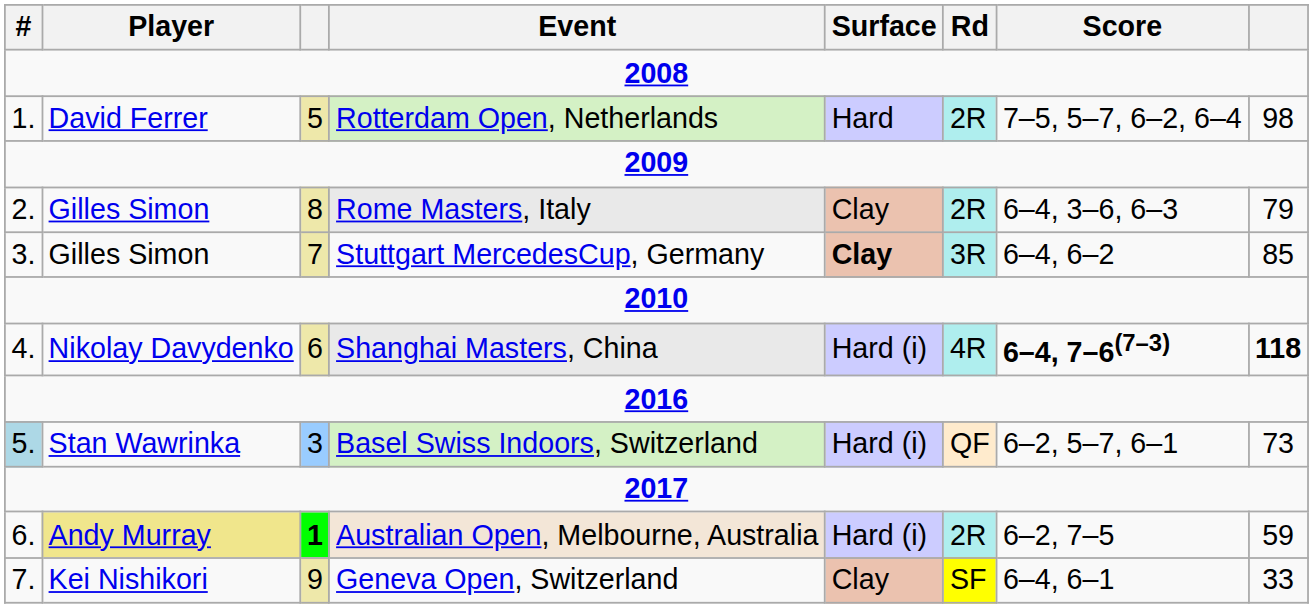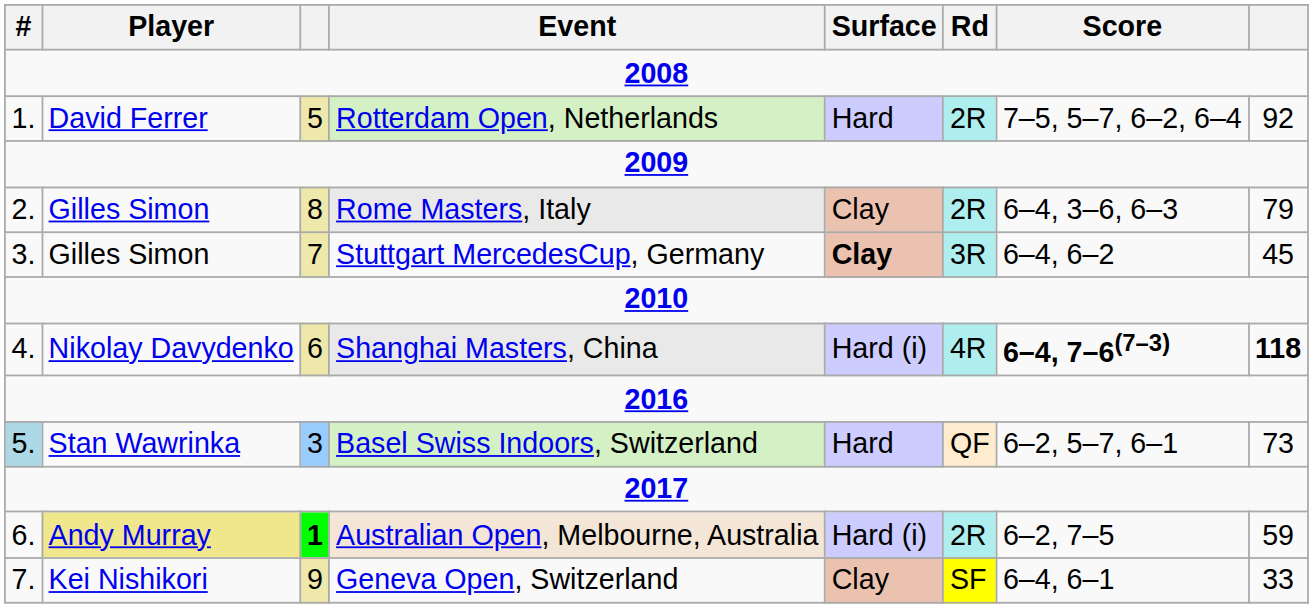 <table class="wikitable sortable">
 <tr>
 <th>#</th>
 <th>Player</th>
 <th></th>
 <th>Event</th>
 <th>Surface</th>
 <th class=unsortable>Rd</th>
 <th class=unsortable>Score</th>
 <th></th>
 </tr>
 <tr>
 <td colspan=8 style=text-align:center><strong><a href='#'>2008</a></strong></td>
 </tr>
 <tr>
 <td>1.</td>
 <td> <a href='#'>David Ferrer</a></td>
 <td align=center bgcolor=EEE8AA>5</td>
 <td bgcolor=d4f1c5><a href='#'>Rotterdam Open</a>, Netherlands</td>
 <td style=background:#ccf>Hard</td>
 <td bgcolor=afeeee>2R</td>
 <td>7–5, 5–7, 6–2, 6–4</td>
-<td align=center>98</td>
+<td align=center>92</td>
 </tr>
 <tr>
 <td colspan=8 style=text-align:center><strong><a href='#'>2009</a></strong></td>
 </tr>
 <tr>
 <td>2.</td>
 <td> <a href='#'>Gilles Simon</a></td>
 <td align=center bgcolor=EEE8AA>8</td>
 <td bgcolor=E9E9E9><a href='#'>Rome Masters</a>, Italy</td>
 <td bgcolor=EBC2AF>Clay</td>
 <td bgcolor=afeeee>2R</td>
 <td>6–4, 3–6, 6–3</td>
 <td align=center>79</td>
 </tr>
 <tr>
 <td>3.</td>
 <td> Gilles Simon</td>
 <td align=center bgcolor=EEE8AA>7</td>
 <td><a href='#'>Stuttgart MercedesCup</a>, Germany</td>
 <td bgcolor=EBC2AF><strong>Clay</strong></td>
 <td bgcolor=afeeee>3R</td>
 <td>6–4, 6–2</td>
-<td align=center>85</td>
+<td align=center>45</td>
 </tr>
 <tr>
 <td colspan=8 style=text-align:center><strong><a href='#'>2010</a></strong></td>
 </tr>
 <tr>
 <td>4.</td>
 <td> <a href='#'>Nikolay Davydenko</a></td>
 <td align=center bgcolor=EEE8AA>6</td>
 <td bgcolor=E9E9E9><a href='#'>Shanghai Masters</a>, China</td>
 <td style=background:#ccf>Hard (i)</td>
 <td bgcolor=afeeee>4R</td>
 <td><strong>6–4, 7–6<sup>(7–3)</sup></strong></td>
 <td align=center><strong>118</strong></td>
 </tr>
 <tr>
 <td colspan=8 style=text-align:center><strong><a href='#'>2016</a></strong></td>
 </tr>
 <tr>
 <td style="background: lightblue;">5.</td>
 <td> <a href='#'>Stan Wawrinka</a></td>
 <td align=center bgcolor=99CCFF>3</td>
 <td bgcolor=d4f1c5><a href='#'>Basel Swiss Indoors</a>, Switzerland</td>
-<td style=background:#ccf>Hard (i)</td>
+<td style=background:#ccf>Hard</td>
 <td bgcolor=ffebcd>QF</td>
 <td>6–2, 5–7, 6–1</td>
 <td align=center>73</td>
 </tr>
 <tr>
 <td colspan=8 style=text-align:center><strong><a href='#'>2017</a></strong></td>
 </tr>
 <tr>
 <td>6.</td>
 <td style="background: khaki;"> <a href='#'>Andy Murray</a></td>
 <td align=center bgcolor=lime><strong>1</strong></td>
 <td bgcolor=F3E6D7><a href='#'>Australian Open</a>, Melbourne, Australia</td>
 <td style=background:#ccf>Hard (i)</td>
 <td bgcolor=afeeee>2R</td>
 <td>6–2, 7–5</td>
 <td align=center>59</td>
 </tr>
 <tr>
 <td>7.</td>
 <td> <a href='#'>Kei Nishikori</a></td>
 <td align=center bgcolor=EEE8AA>9</td>
 <td><a href='#'>Geneva Open</a>, Switzerland</td>
 <td bgcolor=EBC2AF>Clay</td>
 <td bgcolor=yellow>SF</td>
 <td>6–4, 6–1</td>
 <td align=center>33</td>
 </tr>
 </table>
